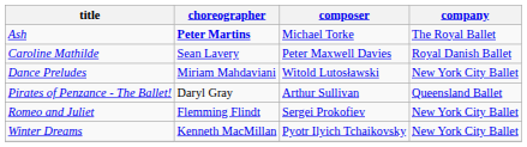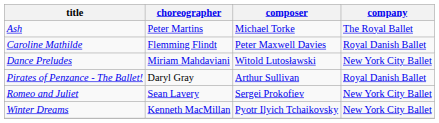 <table class="wikitable">
 <tr>
 <th>title</th>
 <th><a href='#'>choreographer</a></th>
 <th><a href='#'>composer</a></th>
 <th><a href='#'>company</a></th>
 </tr>
 <tr>
 <td><em><a href='#'>Ash</a></em></td>
-<td><strong><a href='#'>Peter Martins</a></strong></td>
+<td><a href='#'>Peter Martins</a></td>
 <td><a href='#'>Michael Torke</a></td>
 <td><a href='#'>The Royal Ballet</a></td>
 </tr>
 <tr>
 <td><em><a href='#'>Caroline Mathilde</a></em></td>
-<td><a href='#'>Sean Lavery</a></td>
+<td><a href='#'>Flemming Flindt</a></td>
 <td><a href='#'>Peter Maxwell Davies</a></td>
 <td><a href='#'>Royal Danish Ballet</a></td>
 </tr>
 <tr>
 <td><em><a href='#'>Dance Preludes</a></em></td>
 <td><a href='#'>Miriam Mahdaviani</a></td>
 <td><a href='#'>Witold Lutosławski</a></td>
 <td><a href='#'>New York City Ballet</a></td>
 </tr>
 <tr>
 <td><em><a href='#'>Pirates of Penzance - The Ballet!</a></em></td>
 <td>Daryl Gray</td>
 <td><a href='#'>Arthur Sullivan</a></td>
-<td><a href='#'>Queensland Ballet</a></td>
+<td><a href='#'>Royal Danish Ballet</a></td>
 </tr>
 <tr>
 <td><em><a href='#'>Romeo and Juliet</a></em></td>
-<td><a href='#'>Flemming Flindt</a></td>
+<td><a href='#'>Sean Lavery</a></td>
 <td><a href='#'>Sergei Prokofiev</a></td>
 <td><a href='#'>New York City Ballet</a></td>
 </tr>
 <tr>
 <td><em><a href='#'>Winter Dreams</a></em></td>
 <td><a href='#'>Kenneth MacMillan</a></td>
 <td><a href='#'>Pyotr Ilyich Tchaikovsky</a></td>
 <td><a href='#'>New York City Ballet</a></td>
 </tr>
 <tr>
 </tr>
 </table>
